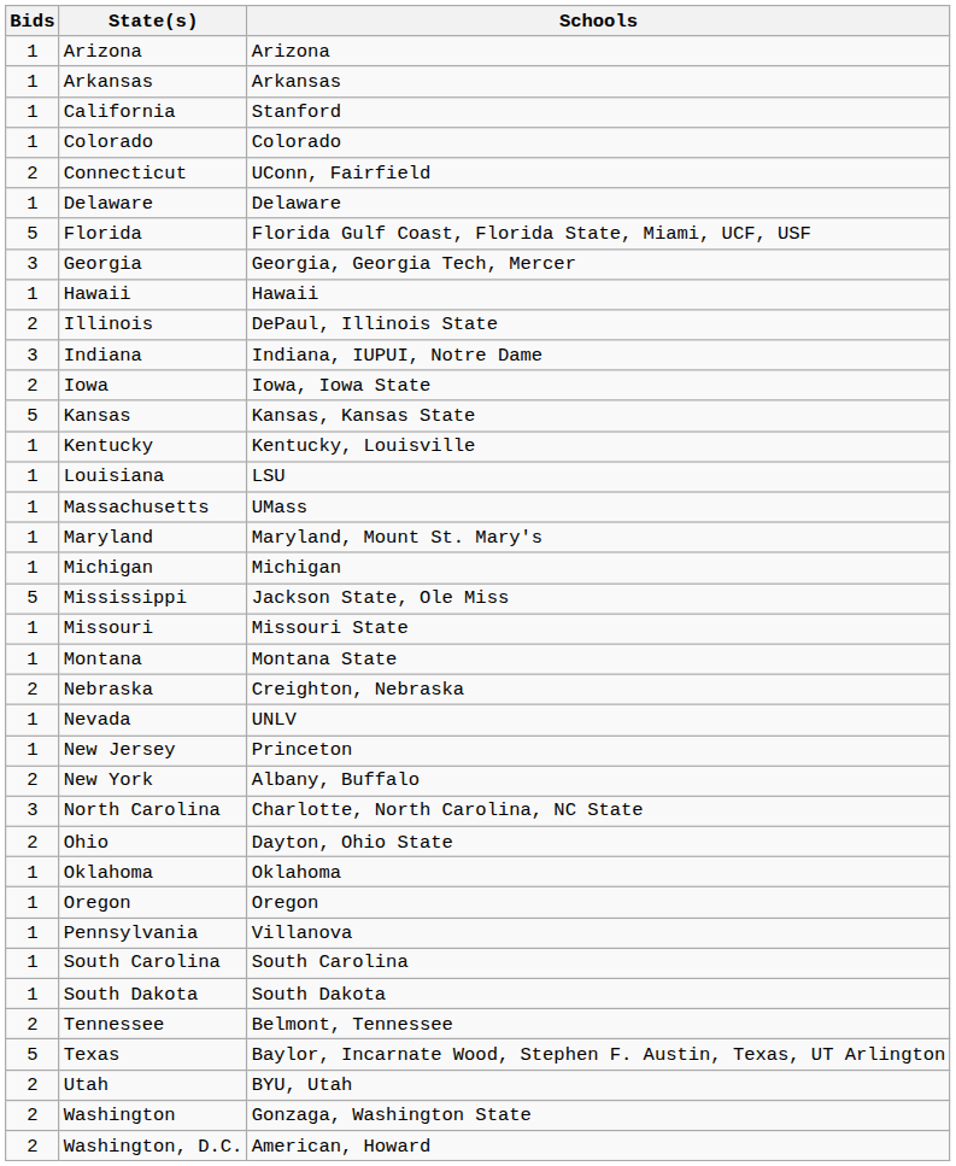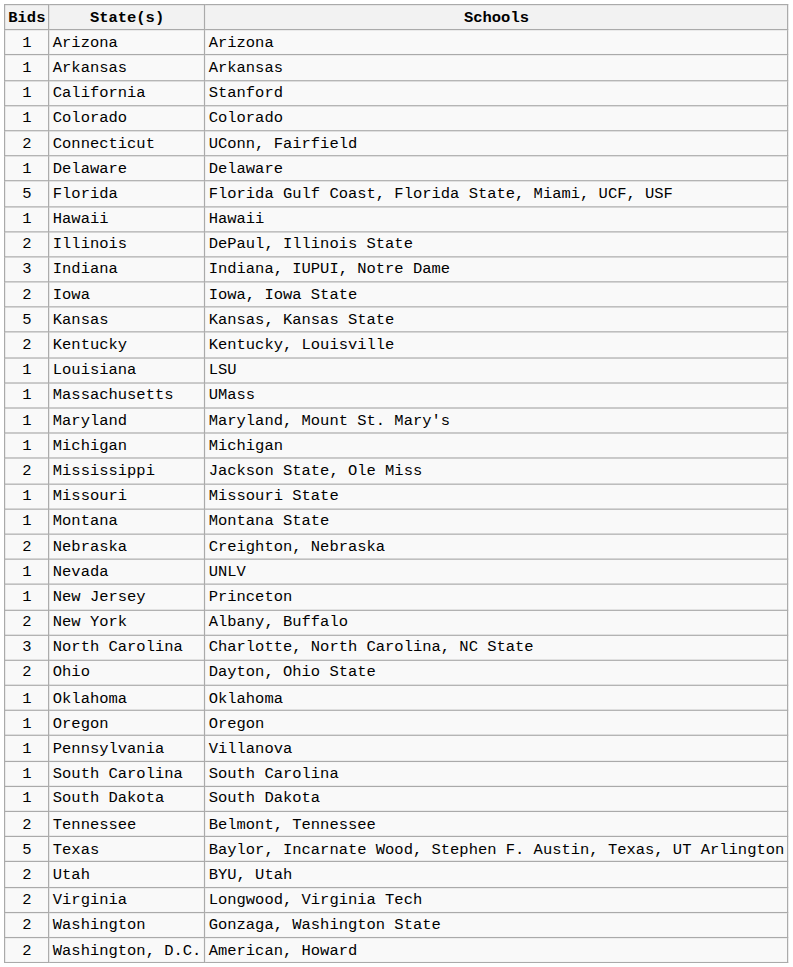 <table class="wikitable">
 <tr>
 <th>Bids</th>
 <th>State(s)</th>
 <th>Schools</th>
 </tr>
 <tr>
 <td rowspan="1" align="center">1</td>
 <td>Arizona</td>
 <td>Arizona</td>
 </tr>
 <tr>
 <td rowspan="1" align="center">1</td>
 <td>Arkansas</td>
 <td>Arkansas</td>
 </tr>
 <tr>
 <td rowspan="1" align="center">1</td>
 <td>California</td>
 <td>Stanford</td>
 </tr>
 <tr>
 <td rowspan="1" align="center">1</td>
 <td>Colorado</td>
 <td>Colorado</td>
 </tr>
 <tr>
 <td rowspan="1" align="center">2</td>
 <td>Connecticut</td>
 <td>UConn, Fairfield</td>
 </tr>
 <tr>
 <td rowspan="1" align="center">1</td>
 <td>Delaware</td>
 <td>Delaware</td>
 </tr>
 <tr>
 <td rowspan="1" align="center">5</td>
 <td>Florida</td>
 <td>Florida Gulf Coast, Florida State, Miami, UCF, USF</td>
 </tr>
 <tr>
-<td rowspan="1" align="center">3</td>
-<td>Georgia</td>
-<td>Georgia, Georgia Tech, Mercer</td>
-</tr>
-<tr>
 <td rowspan="1" align="center">1</td>
 <td>Hawaii</td>
 <td>Hawaii</td>
 </tr>
 <tr>
 <td rowspan="1" align="center">2</td>
 <td>Illinois</td>
 <td>DePaul, Illinois State</td>
 </tr>
 <tr>
 <td rowspan="1" align="center">3</td>
 <td>Indiana</td>
 <td>Indiana, IUPUI, Notre Dame</td>
 </tr>
 <tr>
 <td rowspan="1" align="center">2</td>
 <td>Iowa</td>
 <td>Iowa, Iowa State</td>
 </tr>
 <tr>
 <td rowspan="1" align="center">5</td>
 <td>Kansas</td>
 <td>Kansas, Kansas State</td>
 </tr>
 <tr>
-<td rowspan="1" align="center">1</td>
+<td rowspan="1" align="center">2</td>
 <td>Kentucky</td>
 <td>Kentucky, Louisville</td>
 </tr>
 <tr>
 <td rowspan="1" align="center">1</td>
 <td>Louisiana</td>
 <td>LSU</td>
 </tr>
 <tr>
 <td rowspan="1" align="center">1</td>
 <td>Massachusetts</td>
 <td>UMass</td>
 </tr>
 <tr>
 <td rowspan="1" align="center">1</td>
 <td>Maryland</td>
 <td>Maryland, Mount St. Mary's</td>
 </tr>
 <tr>
 <td rowspan="1" align="center">1</td>
 <td>Michigan</td>
 <td>Michigan</td>
 </tr>
 <tr>
-<td rowspan="1" align="center">5</td>
+<td rowspan="1" align="center">2</td>
 <td>Mississippi</td>
 <td>Jackson State, Ole Miss</td>
 </tr>
 <tr>
 <td rowspan="1" align="center">1</td>
 <td>Missouri</td>
 <td>Missouri State</td>
 </tr>
 <tr>
 <td rowspan="1" align="center">1</td>
 <td>Montana</td>
 <td>Montana State</td>
 </tr>
 <tr>
 <td rowspan="1" align="center">2</td>
 <td>Nebraska</td>
 <td>Creighton, Nebraska</td>
 </tr>
 <tr>
 <td rowspan="1" align="center">1</td>
 <td>Nevada</td>
 <td>UNLV</td>
 </tr>
 <tr>
 <td rowspan="1" align="center">1</td>
 <td>New Jersey</td>
 <td>Princeton</td>
 </tr>
 <tr>
 <td rowspan="1" align="center">2</td>
 <td>New York</td>
 <td>Albany, Buffalo</td>
 </tr>
 <tr>
 <td rowspan="1" align="center">3</td>
 <td>North Carolina</td>
 <td>Charlotte, North Carolina, NC State</td>
 </tr>
 <tr>
 <td rowspan="1" align="center">2</td>
 <td>Ohio</td>
 <td>Dayton, Ohio State</td>
 </tr>
 <tr>
 <td rowspan="1" align="center">1</td>
 <td>Oklahoma</td>
 <td>Oklahoma</td>
 </tr>
 <tr>
 <td rowspan="1" align="center">1</td>
 <td>Oregon</td>
 <td>Oregon</td>
 </tr>
 <tr>
 <td rowspan="1" align="center">1</td>
 <td>Pennsylvania</td>
 <td>Villanova</td>
 </tr>
 <tr>
 <td rowspan="1" align="center">1</td>
 <td>South Carolina</td>
 <td>South Carolina</td>
 </tr>
 <tr>
 <td rowspan="1" align="center">1</td>
 <td>South Dakota</td>
 <td>South Dakota</td>
 </tr>
 <tr>
 <td rowspan="1" align="center">2</td>
 <td>Tennessee</td>
 <td>Belmont, Tennessee</td>
 </tr>
 <tr>
 <td rowspan="1" align="center">5</td>
 <td>Texas</td>
 <td>Baylor, Incarnate Wood, Stephen F. Austin, Texas, UT Arlington</td>
 </tr>
 <tr>
 <td rowspan="1" align="center">2</td>
 <td>Utah</td>
 <td>BYU, Utah</td>
 </tr>
 <tr>
 <td rowspan="1" align="center">2</td>
+<td>Virginia</td>
+<td>Longwood, Virginia Tech</td>
+</tr>
+<tr>
+<td rowspan="1" align="center">2</td>
 <td>Washington</td>
 <td>Gonzaga, Washington State</td>
 </tr>
 <tr>
 <td rowspan="1" align="center">2</td>
 <td>Washington, D.C.</td>
 <td>American, Howard</td>
 </tr>
 </table>
